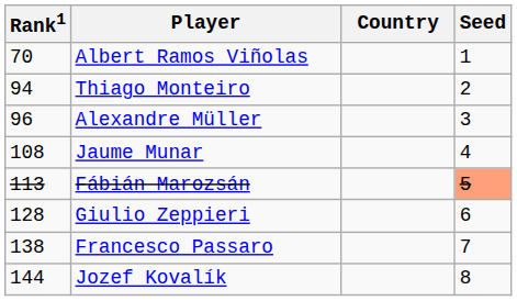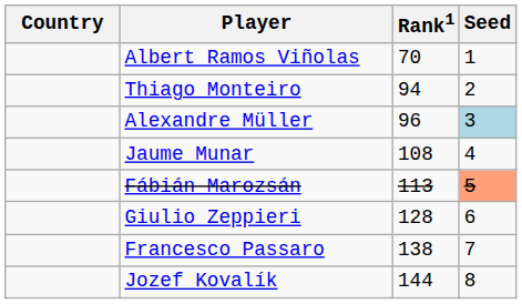 <table class="sortable wikitable">
 <tr>
+<th width="70">Country</th>
+<th width="175">Player</th>
 <th>Rank<sup>1</sup></th>
-<th width="175">Player</th>
-<th width="70">Country</th>
 <th>Seed</th>
 </tr>
 <tr>
+<td></td>
+<td><a href='#'>Albert Ramos Viñolas</a></td>
 <td>70</td>
-<td><a href='#'>Albert Ramos Viñolas</a></td>
-<td></td>
 <td>1</td>
 </tr>
 <tr>
+<td></td>
+<td><a href='#'>Thiago Monteiro</a></td>
 <td>94</td>
-<td><a href='#'>Thiago Monteiro</a></td>
-<td></td>
 <td>2</td>
 </tr>
 <tr>
+<td></td>
+<td><a href='#'>Alexandre Müller</a></td>
 <td>96</td>
-<td><a href='#'>Alexandre Müller</a></td>
-<td></td>
-<td>3</td>
+<td style="background: lightblue;">3</td>
 </tr>
 <tr>
+<td></td>
+<td><a href='#'>Jaume Munar</a></td>
 <td>108</td>
-<td><a href='#'>Jaume Munar</a></td>
-<td></td>
 <td>4</td>
 </tr>
 <tr>
+<td><s></s></td>
+<td><s><a href='#'>Fábián Marozsán</a></s></td>
 <td><s>113</s></td>
-<td><s><a href='#'>Fábián Marozsán</a></s></td>
-<td><s></s></td>
 <td style="background: lightsalmon;"><s>5</s></td>
 </tr>
 <tr>
+<td></td>
+<td><a href='#'>Giulio Zeppieri</a></td>
 <td>128</td>
-<td><a href='#'>Giulio Zeppieri</a></td>
-<td></td>
 <td>6</td>
 </tr>
 <tr>
+<td></td>
+<td><a href='#'>Francesco Passaro</a></td>
 <td>138</td>
-<td><a href='#'>Francesco Passaro</a></td>
-<td></td>
 <td>7</td>
 </tr>
 <tr>
+<td></td>
+<td><a href='#'>Jozef Kovalík</a></td>
 <td>144</td>
-<td><a href='#'>Jozef Kovalík</a></td>
-<td></td>
 <td>8</td>
 </tr>
 </table>
